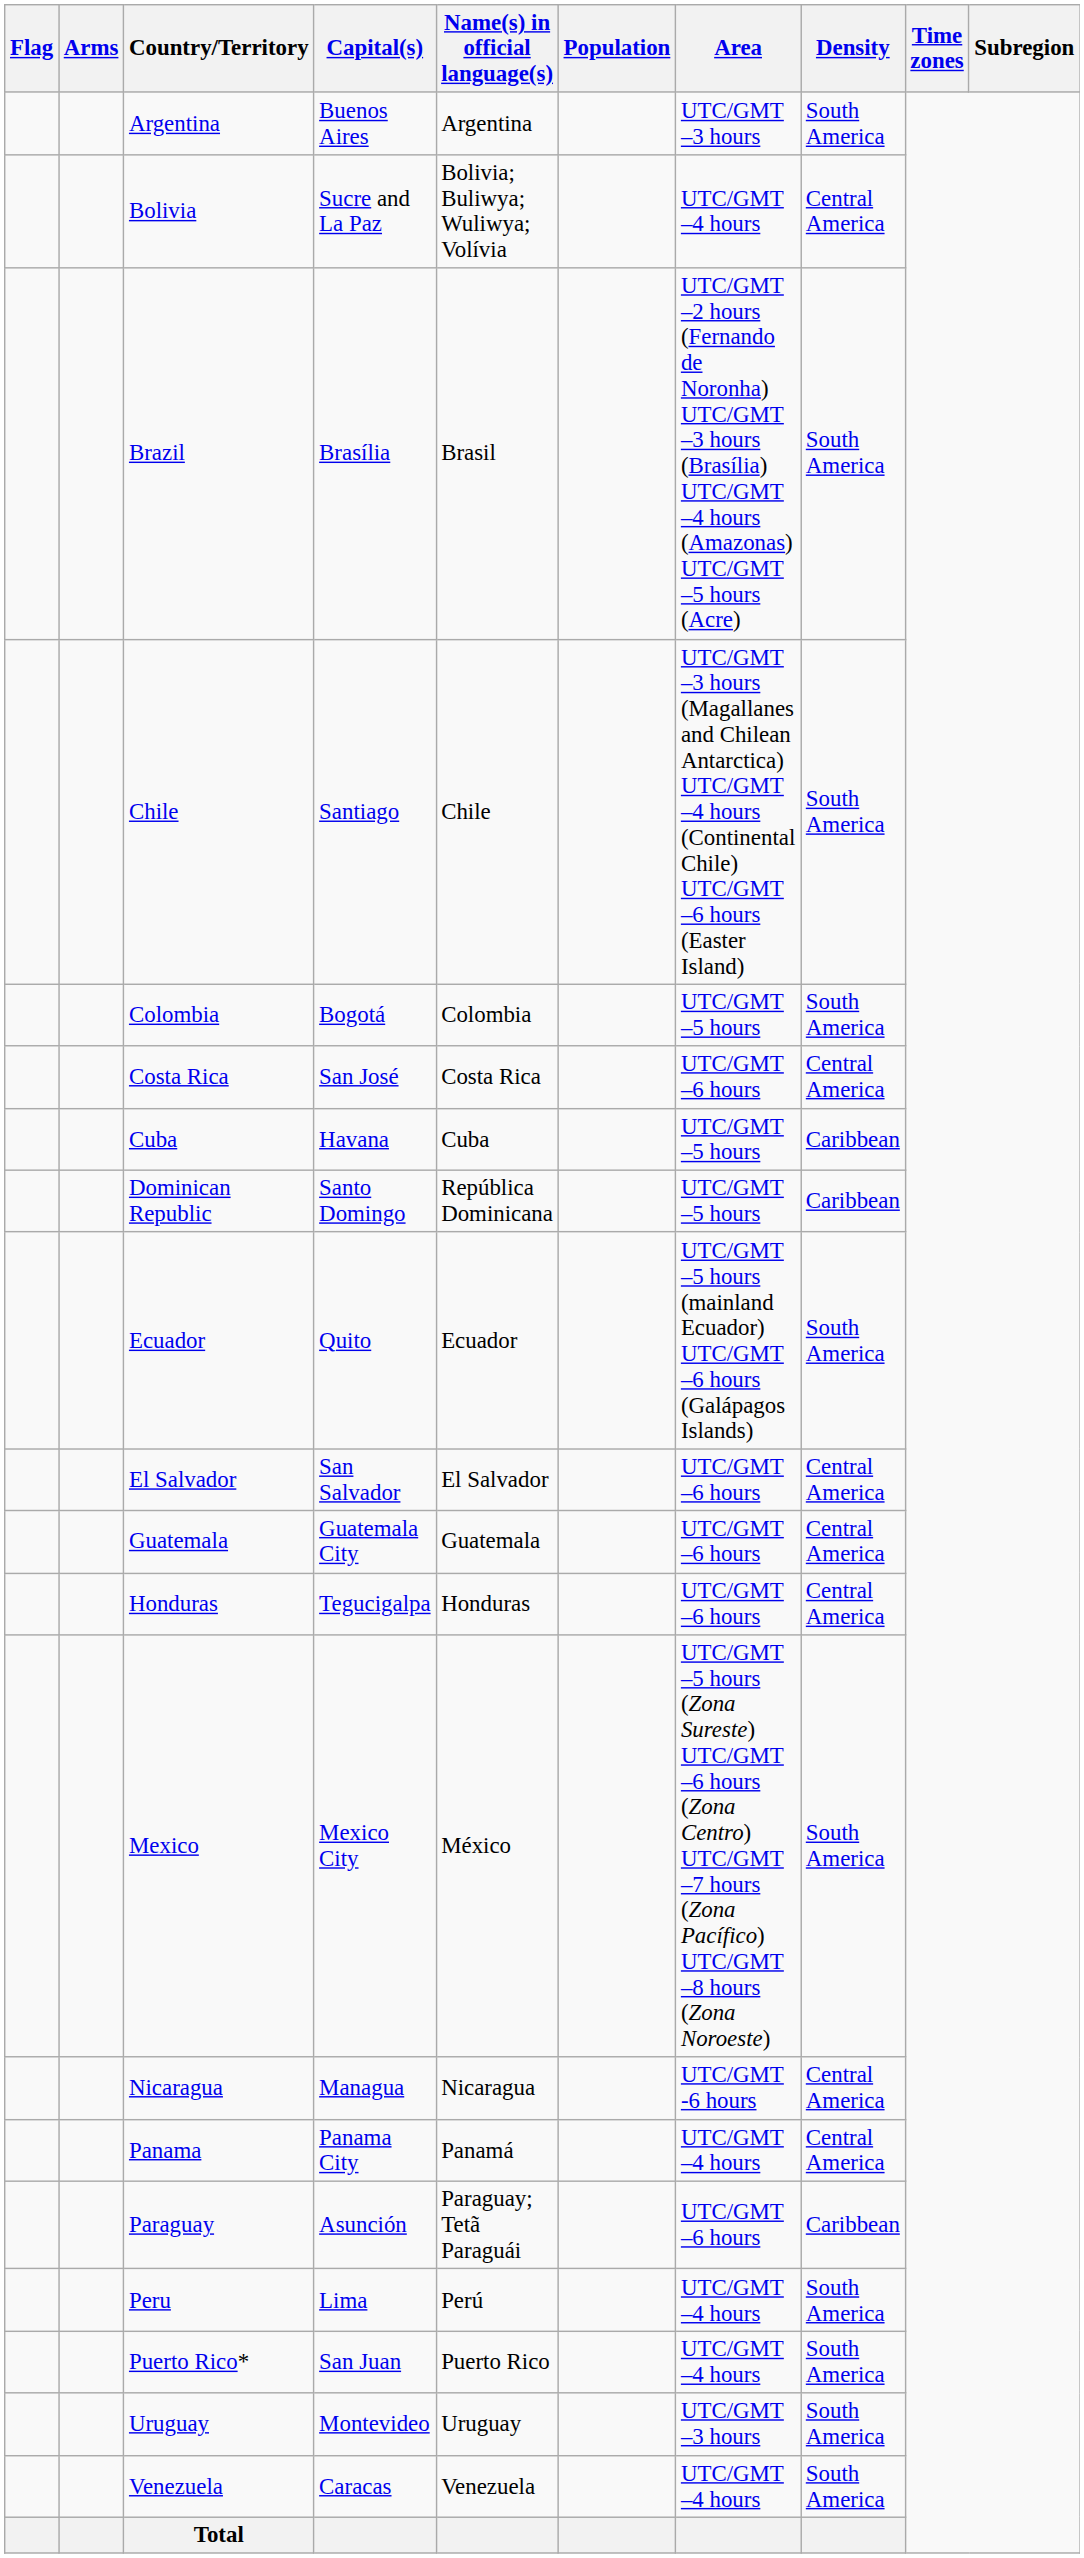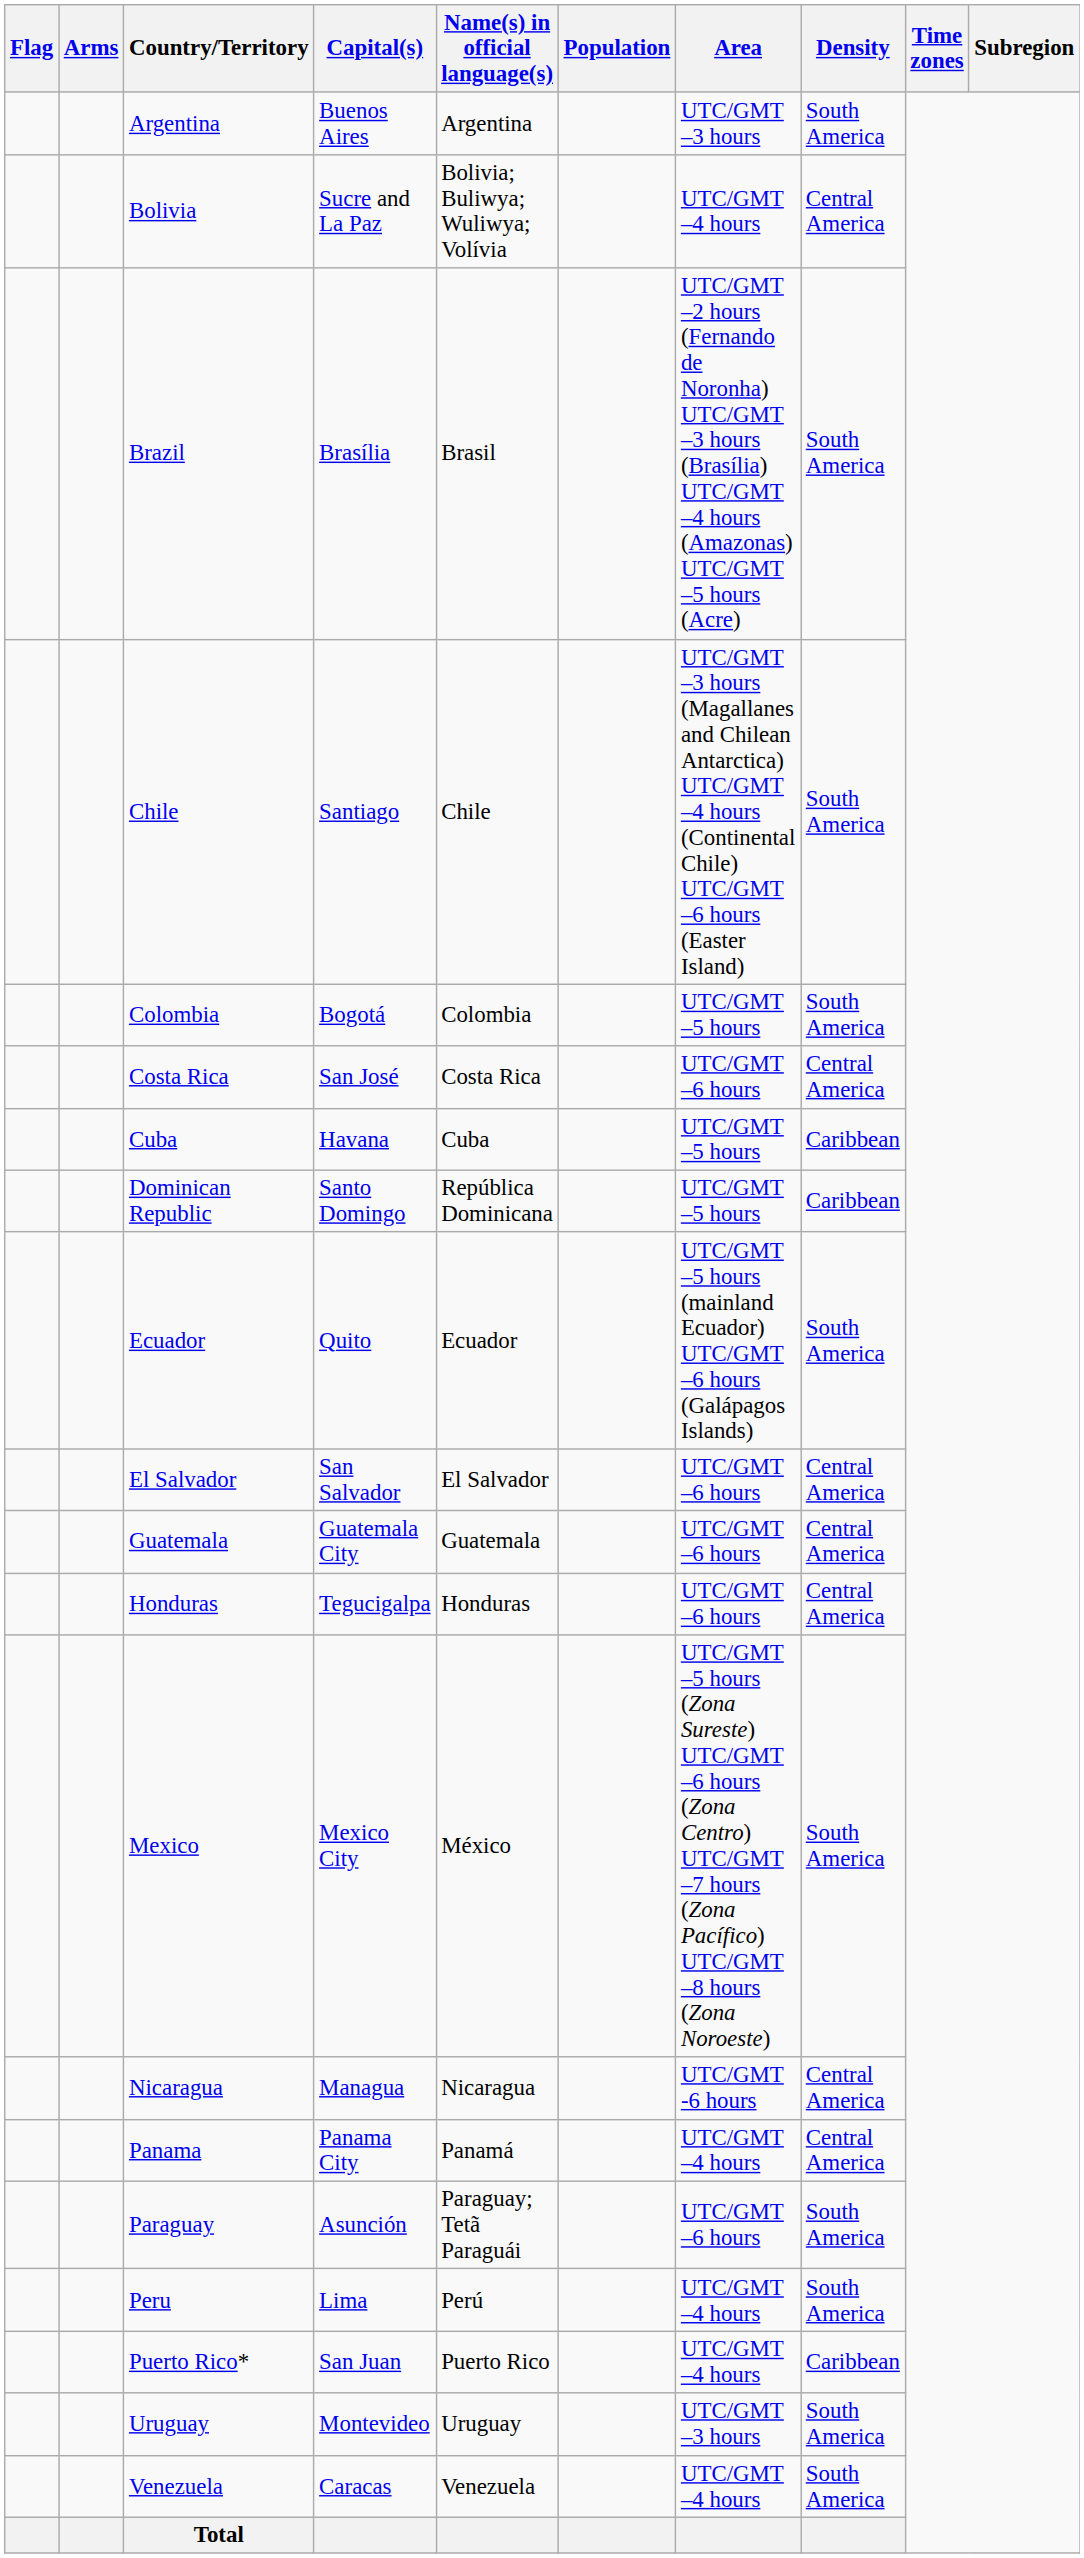 <table class="sortable wikitable">
 <tr>
 <th class="unsortable"><a href='#'>Flag</a></th>
 <th class="unsortable"><a href='#'>Arms</a></th>
 <th>Country/Territory</th>
 <th><a href='#'>Capital(s)</a></th>
 <th><a href='#'>Name(s) in official language(s)</a></th>
 <th><a href='#'>Population</a><br></th>
 <th><a href='#'>Area</a><br></th>
 <th><a href='#'>Density</a><br></th>
 <th><a href='#'>Time zones</a></th>
 <th>Subregion</th>
 </tr>
 <tr>
 <td></td>
 <td></td>
 <td><a href='#'>Argentina</a></td>
 <td><a href='#'>Buenos Aires</a></td>
 <td>Argentina</td>
 <td></td>
 <td><a href='#'>UTC/GMT –3 hours</a></td>
 <td><a href='#'>South America</a></td>
 </tr>
 <tr>
 <td></td>
 <td></td>
 <td><a href='#'>Bolivia</a></td>
 <td><a href='#'>Sucre</a> and <a href='#'>La Paz</a></td>
 <td>Bolivia; Buliwya; Wuliwya; Volívia</td>
 <td></td>
 <td><a href='#'>UTC/GMT –4 hours</a></td>
 <td><a href='#'>Central America</a></td>
 </tr>
 <tr>
 <td></td>
 <td></td>
 <td><a href='#'>Brazil</a></td>
 <td><a href='#'>Brasília</a></td>
 <td>Brasil</td>
 <td></td>
 <td><a href='#'>UTC/GMT –2 hours</a> (<a href='#'>Fernando de Noronha</a>)<br><a href='#'>UTC/GMT –3 hours</a> (<a href='#'>Brasília</a>)<br><a href='#'>UTC/GMT –4 hours</a> (<a href='#'>Amazonas</a>)<br><a href='#'>UTC/GMT –5 hours</a> (<a href='#'>Acre</a>)</td>
 <td><a href='#'>South America</a></td>
 </tr>
 <tr>
 <td></td>
 <td></td>
 <td><a href='#'>Chile</a></td>
 <td><a href='#'>Santiago</a></td>
 <td>Chile</td>
 <td></td>
 <td><a href='#'>UTC/GMT –3 hours</a> (Magallanes and Chilean Antarctica)<br><a href='#'>UTC/GMT –4 hours</a> (Continental Chile)<br><a href='#'>UTC/GMT –6 hours</a> (Easter Island)</td>
 <td><a href='#'>South America</a></td>
 </tr>
 <tr>
 <td></td>
 <td></td>
 <td><a href='#'>Colombia</a></td>
 <td><a href='#'>Bogotá</a></td>
 <td>Colombia</td>
 <td></td>
 <td><a href='#'>UTC/GMT –5 hours</a></td>
 <td><a href='#'>South America</a></td>
 </tr>
 <tr>
 <td></td>
 <td></td>
 <td><a href='#'>Costa Rica</a></td>
 <td><a href='#'>San José</a></td>
 <td>Costa Rica</td>
 <td></td>
 <td><a href='#'>UTC/GMT –6 hours</a></td>
 <td><a href='#'>Central America</a></td>
 </tr>
 <tr>
 <td></td>
 <td></td>
 <td><a href='#'>Cuba</a></td>
 <td><a href='#'>Havana</a></td>
 <td>Cuba</td>
 <td></td>
 <td><a href='#'>UTC/GMT –5 hours</a></td>
 <td><a href='#'>Caribbean</a></td>
 </tr>
 <tr>
 <td></td>
 <td></td>
 <td><a href='#'>Dominican Republic</a></td>
 <td><a href='#'>Santo Domingo</a></td>
 <td>República Dominicana</td>
 <td></td>
 <td><a href='#'>UTC/GMT –5 hours</a></td>
 <td><a href='#'>Caribbean</a></td>
 </tr>
 <tr>
 <td></td>
 <td></td>
 <td><a href='#'>Ecuador</a></td>
 <td><a href='#'>Quito</a></td>
 <td>Ecuador</td>
 <td></td>
 <td><a href='#'>UTC/GMT –5 hours</a> (mainland Ecuador)<br><a href='#'>UTC/GMT –6 hours</a> (Galápagos Islands)</td>
 <td><a href='#'>South America</a></td>
 </tr>
 <tr>
 <td></td>
 <td></td>
 <td><a href='#'>El Salvador</a></td>
 <td><a href='#'>San Salvador</a></td>
 <td>El Salvador</td>
 <td></td>
 <td><a href='#'>UTC/GMT –6 hours</a></td>
 <td><a href='#'>Central America</a></td>
 </tr>
 <tr>
 <td></td>
 <td></td>
 <td><a href='#'>Guatemala</a></td>
 <td><a href='#'>Guatemala City</a></td>
 <td>Guatemala</td>
 <td></td>
 <td><a href='#'>UTC/GMT –6 hours</a></td>
 <td><a href='#'>Central America</a></td>
 </tr>
 <tr>
 <td></td>
 <td></td>
 <td><a href='#'>Honduras</a></td>
 <td><a href='#'>Tegucigalpa</a></td>
 <td>Honduras</td>
 <td></td>
 <td><a href='#'>UTC/GMT –6 hours</a></td>
 <td><a href='#'>Central America</a></td>
 </tr>
 <tr>
 <td></td>
 <td></td>
 <td><a href='#'>Mexico</a></td>
 <td><a href='#'>Mexico City</a></td>
 <td>México</td>
 <td></td>
 <td><a href='#'>UTC/GMT –5 hours</a> (<em>Zona Sureste</em>)<br><a href='#'>UTC/GMT –6 hours</a> (<em>Zona Centro</em>)<br><a href='#'>UTC/GMT –7 hours</a> (<em>Zona Pacífico</em>)<br><a href='#'>UTC/GMT –8 hours</a> (<em>Zona Noroeste</em>)</td>
 <td><a href='#'>South America</a></td>
 </tr>
 <tr>
 <td></td>
 <td></td>
 <td><a href='#'>Nicaragua</a></td>
 <td><a href='#'>Managua</a></td>
 <td>Nicaragua</td>
 <td></td>
 <td><a href='#'>UTC/GMT -6 hours</a></td>
 <td><a href='#'>Central America</a></td>
 </tr>
 <tr>
 <td></td>
 <td></td>
 <td><a href='#'>Panama</a></td>
 <td><a href='#'>Panama City</a></td>
 <td>Panamá</td>
 <td></td>
 <td><a href='#'>UTC/GMT –4 hours</a></td>
 <td><a href='#'>Central America</a></td>
 </tr>
 <tr>
 <td></td>
 <td></td>
 <td><a href='#'>Paraguay</a></td>
 <td><a href='#'>Asunción</a></td>
 <td>Paraguay; Tetã Paraguái</td>
 <td></td>
 <td><a href='#'>UTC/GMT –6 hours</a></td>
-<td><a href='#'>Caribbean</a></td>
+<td><a href='#'>South America</a></td>
 </tr>
 <tr>
 <td></td>
 <td></td>
 <td><a href='#'>Peru</a></td>
 <td><a href='#'>Lima</a></td>
 <td>Perú</td>
 <td></td>
 <td><a href='#'>UTC/GMT –4 hours</a></td>
 <td><a href='#'>South America</a></td>
 </tr>
 <tr>
 <td></td>
 <td></td>
 <td><a href='#'>Puerto Rico</a>*</td>
 <td><a href='#'>San Juan</a></td>
 <td>Puerto Rico</td>
 <td></td>
 <td><a href='#'>UTC/GMT –4 hours</a></td>
-<td><a href='#'>South America</a></td>
+<td><a href='#'>Caribbean</a></td>
 </tr>
 <tr>
 <td></td>
 <td></td>
 <td><a href='#'>Uruguay</a></td>
 <td><a href='#'>Montevideo</a></td>
 <td>Uruguay</td>
 <td></td>
 <td><a href='#'>UTC/GMT –3 hours</a></td>
 <td><a href='#'>South America</a></td>
 </tr>
 <tr>
 <td></td>
 <td></td>
 <td><a href='#'>Venezuela</a></td>
 <td><a href='#'>Caracas</a></td>
 <td>Venezuela</td>
 <td></td>
 <td><a href='#'>UTC/GMT –4 hours</a></td>
 <td><a href='#'>South America</a></td>
 </tr>
 <tr>
 <th></th>
 <th></th>
 <th>Total</th>
 <th></th>
 <th></th>
 <th></th>
 <th></th>
 <th></th>
 </tr>
 </table>
